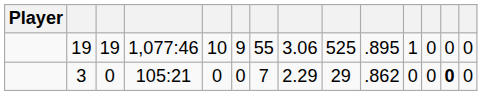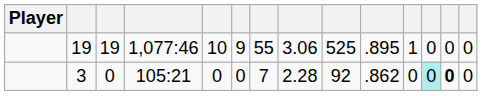 <table class="wikitable sortable" style="text-align:center;">
 <tr>
 <th>Player</th>
 <th></th>
 <th></th>
 <th></th>
 <th></th>
 <th></th>
 <th></th>
 <th></th>
 <th></th>
 <th></th>
 <th></th>
 <th></th>
 <th></th>
 <th></th>
 </tr>
 <tr>
 <td></td>
 <td>19</td>
 <td>19</td>
 <td>1,077:46</td>
 <td>10</td>
 <td>9</td>
 <td>55</td>
 <td>3.06</td>
 <td>525</td>
 <td>.895</td>
 <td>1</td>
 <td>0</td>
 <td>0</td>
 <td>0</td>
 </tr>
 <tr>
 <td></td>
 <td>3</td>
 <td>0</td>
 <td>105:21</td>
 <td>0</td>
 <td>0</td>
 <td>7</td>
-<td>2.29</td>
-<td>29</td>
+<td>2.28</td>
+<td>92</td>
 <td>.862</td>
 <td>0</td>
-<td>0</td>
+<td style="background: paleturquoise;">0</td>
 <td><strong>0</strong></td>
 <td>0</td>
 </tr>
 </table>
